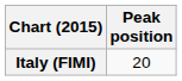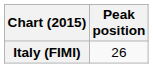 <table class="wikitable sortable plainrowheaders" style="text-align:center;">
 <tr>
 <th>Chart (2015)</th>
 <th>Peak<br>position</th>
 </tr>
 <tr>
 <th scope="row">Italy (FIMI)</th>
-<td>20</td>
+<td>26</td>
 </tr>
 </table>
